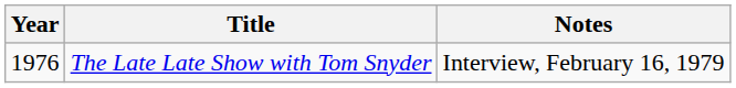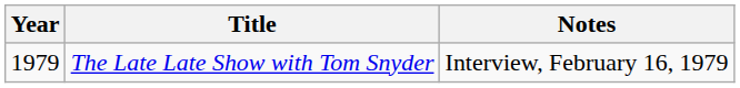 <table class="wikitable">
 <tr>
 <th>Year</th>
 <th>Title</th>
 <th>Notes</th>
 </tr>
 <tr>
-<td>1976</td>
+<td>1979</td>
 <td><em><a href='#'>The Late Late Show with Tom Snyder</a></em></td>
 <td>Interview, February 16, 1979</td>
 </tr>
 </table>
